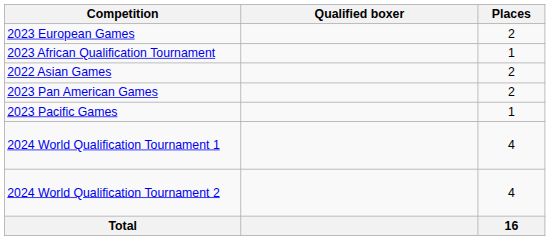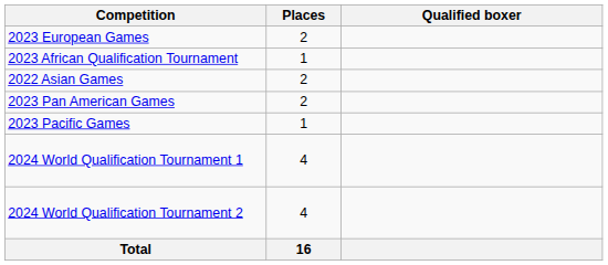 <table class = "wikitable">
 <tr>
 <th width=300>Competition</th>
+<th width=80>Places</th>
 <th width=300>Qualified boxer</th>
-<th width=80>Places</th>
 </tr>
 <tr>
 <td><a href='#'>2023 European Games</a></td>
+<td align="center">2</td>
 <td><br></td>
-<td align="center">2</td>
 </tr>
 <tr>
 <td><a href='#'>2023 African Qualification Tournament</a></td>
+<td align="center">1</td>
 <td></td>
-<td align="center">1</td>
 </tr>
 <tr>
 <td><a href='#'>2022 Asian Games</a></td>
+<td align="center">2</td>
 <td><br></td>
-<td align="center">2</td>
 </tr>
 <tr>
 <td><a href='#'>2023 Pan American Games</a></td>
+<td align="center">2</td>
 <td><br></td>
-<td align="center">2</td>
 </tr>
 <tr>
 <td><a href='#'>2023 Pacific Games</a></td>
+<td align="center">1</td>
 <td></td>
-<td align="center">1</td>
 </tr>
 <tr>
 <td><a href='#'>2024 World Qualification Tournament 1</a></td>
+<td align="center">4</td>
 <td><br><br><br></td>
-<td align="center">4</td>
 </tr>
 <tr>
 <td><a href='#'>2024 World Qualification Tournament 2</a></td>
+<td align="center">4</td>
 <td><br><br><br></td>
-<td align="center">4</td>
 </tr>
 <tr>
 <th>Total</th>
+<th>16</th>
 <th></th>
-<th>16</th>
 </tr>
 </table>
